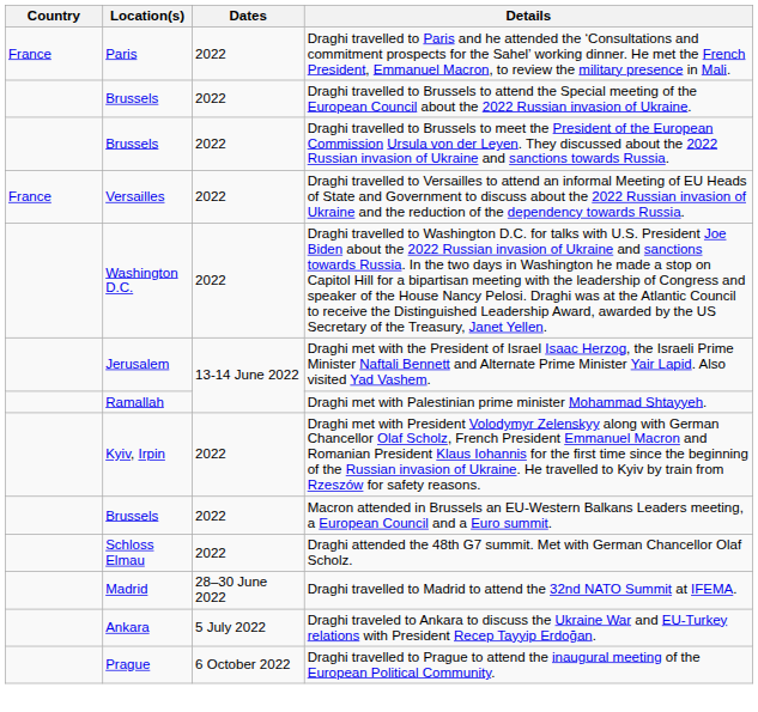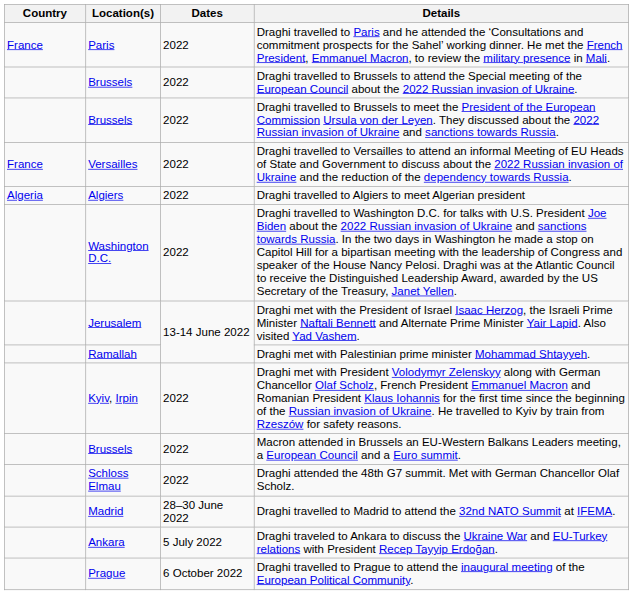 <table class="wikitable sortable" border="1">
 <tr>
 <th style="width: 13%;">Country</th>
 <th style="width: 12%;">Location(s)</th>
 <th style="width: 15%;">Dates</th>
 <th style="width: 60%;" class="unsortable">Details</th>
 </tr>
 <tr>
 <td> <a href='#'>France</a></td>
 <td><a href='#'>Paris</a></td>
 <td> 2022</td>
 <td>Draghi travelled to <a href='#'>Paris</a> and he attended the ‘Consultations and commitment prospects for the Sahel’ working dinner. He met the <a href='#'>French President</a>, <a href='#'>Emmanuel Macron</a>, to review the <a href='#'>military presence</a> in <a href='#'>Mali</a>.</td>
 </tr>
 <tr>
 <td></td>
 <td><a href='#'>Brussels</a></td>
 <td> 2022</td>
 <td>Draghi travelled to Brussels to attend the Special meeting of the <a href='#'>European Council</a> about the <a href='#'>2022 Russian invasion of Ukraine</a>.</td>
 </tr>
 <tr>
 <td></td>
 <td><a href='#'>Brussels</a></td>
 <td> 2022</td>
 <td>Draghi travelled to Brussels to meet the <a href='#'>President of the European Commission</a> <a href='#'>Ursula von der Leyen</a>. They discussed about the <a href='#'>2022 Russian invasion of Ukraine</a> and <a href='#'>sanctions towards Russia</a>.</td>
 </tr>
 <tr>
 <td> <a href='#'>France</a></td>
 <td><a href='#'>Versailles</a></td>
 <td> 2022</td>
 <td>Draghi travelled to Versailles to attend an informal Meeting of EU Heads of State and Government to discuss about the <a href='#'>2022 Russian invasion of Ukraine</a> and the reduction of the <a href='#'>dependency towards Russia</a>.</td>
+</tr>
+<tr>
+<td> <a href='#'>Algeria</a></td>
+<td><a href='#'>Algiers</a></td>
+<td> 2022</td>
+<td>Draghi travelled to Algiers to meet Algerian president </td>
 </tr>
 <tr>
 <td></td>
 <td><a href='#'>Washington D.C.</a></td>
 <td> 2022</td>
 <td>Draghi travelled to Washington D.C. for talks with U.S. President <a href='#'>Joe Biden</a> about the <a href='#'>2022 Russian invasion of Ukraine</a> and <a href='#'>sanctions towards Russia</a>. In the two days in Washington he made a stop on Capitol Hill for a bipartisan meeting with the leadership of Congress and speaker of the House Nancy Pelosi. Draghi was at the Atlantic Council to receive the Distinguished Leadership Award, awarded by the US Secretary of the Treasury, <a href='#'>Janet Yellen</a>.</td>
 </tr>
 <tr>
 <td></td>
 <td><a href='#'>Jerusalem</a></td>
 <td rowspan="2">13-14 June 2022</td>
 <td>Draghi met with the President of Israel <a href='#'>Isaac Herzog</a>, the Israeli Prime Minister <a href='#'>Naftali Bennett</a> and Alternate Prime Minister <a href='#'>Yair Lapid</a>. Also visited <a href='#'>Yad Vashem</a>.</td>
 </tr>
 <tr>
 <td></td>
 <td><a href='#'>Ramallah</a></td>
 <td>Draghi met with Palestinian prime minister <a href='#'>Mohammad Shtayyeh</a>.</td>
 </tr>
 <tr>
 <td></td>
 <td><a href='#'>Kyiv</a>, <a href='#'>Irpin</a></td>
 <td> 2022</td>
 <td>Draghi met with President <a href='#'>Volodymyr Zelenskyy</a> along with German Chancellor <a href='#'>Olaf Scholz</a>, French President <a href='#'>Emmanuel Macron</a> and Romanian President <a href='#'>Klaus Iohannis</a> for the first time since the beginning of the <a href='#'>Russian invasion of Ukraine</a>. He travelled to Kyiv by train from <a href='#'>Rzeszów</a> for safety reasons.</td>
 </tr>
 <tr>
 <td></td>
 <td><a href='#'>Brussels</a></td>
 <td> 2022</td>
 <td>Macron attended in Brussels an EU-Western Balkans Leaders meeting, a <a href='#'>European Council</a> and a <a href='#'>Euro summit</a>.</td>
 </tr>
 <tr>
 <td></td>
 <td><a href='#'>Schloss Elmau</a></td>
 <td> 2022</td>
 <td>Draghi attended the 48th G7 summit. Met with German Chancellor Olaf Scholz.</td>
 </tr>
 <tr>
 <td></td>
 <td><a href='#'>Madrid</a></td>
 <td>28–30 June 2022</td>
 <td>Draghi travelled to Madrid to attend the <a href='#'>32nd NATO Summit</a> at <a href='#'>IFEMA</a>.</td>
 </tr>
 <tr>
 <td></td>
 <td><a href='#'>Ankara</a></td>
 <td>5 July 2022</td>
 <td>Draghi traveled to Ankara to discuss the <a href='#'>Ukraine War</a> and <a href='#'>EU-Turkey relations</a> with President <a href='#'>Recep Tayyip Erdoğan</a>.</td>
 </tr>
 <tr>
 <td></td>
 <td><a href='#'>Prague</a></td>
 <td>6 October 2022</td>
 <td>Draghi travelled to Prague to attend the <a href='#'>inaugural meeting</a> of the <a href='#'>European Political Community</a>.</td>
 </tr>
 </table>
